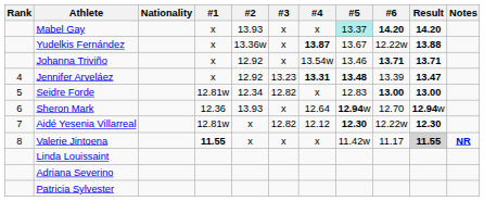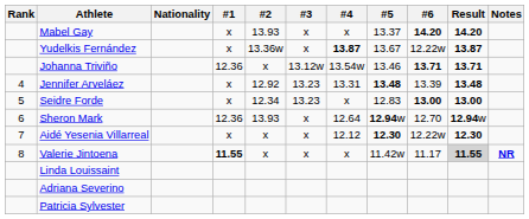 <table class="wikitable sortable" style="text-align:center;font-size:95%">
 <tr>
 <th>Rank</th>
 <th>Athlete</th>
 <th>Nationality</th>
 <th>#1</th>
 <th>#2</th>
 <th>#3</th>
 <th>#4</th>
 <th>#5</th>
 <th>#6</th>
 <th>Result</th>
 <th>Notes</th>
 </tr>
 <tr>
 <td></td>
 <td align="left"><a href='#'>Mabel Gay</a></td>
 <td align=left></td>
 <td>x</td>
 <td>13.93</td>
 <td>x</td>
 <td>x</td>
-<td style="background: paleturquoise;">13.37</td>
+<td>13.37</td>
 <td><strong>14.20</strong></td>
 <td><strong>14.20</strong></td>
 <td></td>
 </tr>
 <tr>
 <td></td>
 <td align="left"><a href='#'>Yudelkis Fernández</a></td>
 <td align=left></td>
 <td>x</td>
 <td>13.36w</td>
 <td>x</td>
 <td><strong>13.87</strong></td>
 <td>13.67</td>
 <td>12.22w</td>
-<td><strong>13.88</strong></td>
+<td><strong>13.87</strong></td>
 <td></td>
 </tr>
 <tr>
 <td></td>
 <td align="left"><a href='#'>Johanna Triviño</a></td>
 <td align=left></td>
+<td>12.36</td>
 <td>x</td>
-<td>12.92</td>
-<td>x</td>
+<td>13.12w</td>
 <td>13.54w</td>
 <td>13.46</td>
 <td><strong>13.71</strong></td>
 <td><strong>13.71</strong></td>
 <td></td>
 </tr>
 <tr>
 <td>4</td>
 <td align="left"><a href='#'>Jennifer Arveláez</a></td>
 <td align=left></td>
 <td>x</td>
 <td>12.92</td>
 <td>13.23</td>
-<td><strong>13.31</strong></td>
+<td>13.31</td>
 <td><strong>13.48</strong></td>
 <td>13.39</td>
-<td><strong>13.47</strong></td>
+<td><strong>13.48</strong></td>
 <td></td>
 </tr>
 <tr>
 <td>5</td>
 <td align="left"><a href='#'>Seidre Forde</a></td>
 <td align=left></td>
-<td>12.81w</td>
+<td>x</td>
 <td>12.34</td>
-<td>12.82</td>
+<td>13.23</td>
 <td>x</td>
 <td>12.83</td>
 <td><strong>13.00</strong></td>
 <td><strong>13.00</strong></td>
 <td></td>
 </tr>
 <tr>
 <td>6</td>
 <td align="left"><a href='#'>Sheron Mark</a></td>
 <td align=left></td>
 <td>12.36</td>
 <td>13.93</td>
 <td>x</td>
 <td>12.64</td>
 <td><strong>12.94</strong>w</td>
 <td>12.70</td>
 <td><strong>12.94</strong>w</td>
 <td></td>
 </tr>
 <tr>
 <td>7</td>
 <td align="left"><a href='#'>Aidé Yesenia Villarreal</a></td>
 <td align=left></td>
-<td>12.81w</td>
 <td>x</td>
-<td>12.82</td>
+<td>x</td>
+<td>x</td>
 <td>12.12</td>
 <td><strong>12.30</strong></td>
 <td>12.22w</td>
 <td><strong>12.30</strong></td>
 <td></td>
 </tr>
 <tr>
 <td>8</td>
 <td align="left"><a href='#'>Valerie Jintoena</a></td>
 <td align=left></td>
 <td><strong>11.55</strong></td>
 <td>x</td>
 <td>x</td>
 <td>x</td>
 <td>11.42w</td>
 <td>11.17</td>
 <td style="background: lightgrey;"><strong>11.55</strong></td>
 <td><strong><a href='#'>NR</a></strong></td>
 </tr>
 <tr>
 <td></td>
 <td align="left"><a href='#'>Linda Louissaint</a></td>
 <td align=left></td>
 <td></td>
 <td></td>
 <td></td>
 <td></td>
 <td></td>
 <td></td>
 <td><strong></strong></td>
 <td></td>
 </tr>
 <tr>
 <td></td>
 <td align="left"><a href='#'>Adriana Severino</a></td>
 <td align=left></td>
 <td></td>
 <td></td>
 <td></td>
 <td></td>
 <td></td>
 <td></td>
 <td><strong></strong></td>
 <td></td>
 </tr>
 <tr>
 <td></td>
 <td align="left"><a href='#'>Patricia Sylvester</a></td>
 <td align=left></td>
 <td></td>
 <td></td>
 <td></td>
 <td></td>
 <td></td>
 <td></td>
 <td><strong></strong></td>
 <td></td>
 </tr>
 </table>
